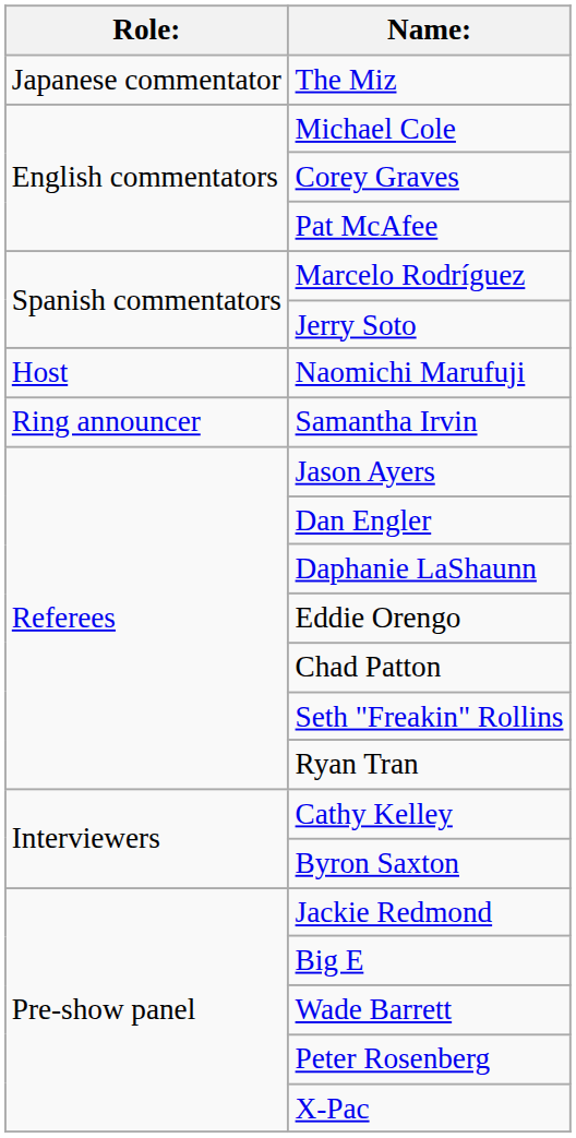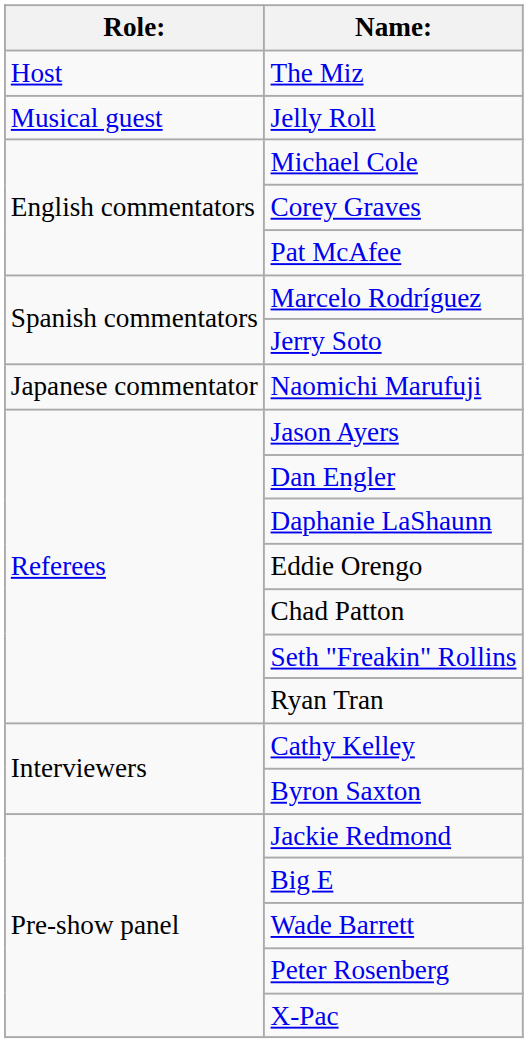 <table class=wikitable style="font-size:90%; margin: 0.5em 0 0.5em 1em; float: right; clear: right;">
 <tr>
 <th>Role:</th>
 <th>Name:</th>
 </tr>
 <tr>
-<td>Japanese commentator</td>
+<td rowspan=1><a href='#'>Host</a></td>
 <td><a href='#'>The Miz</a></td>
+</tr>
+<tr>
+<td><a href='#'>Musical guest</a></td>
+<td><a href='#'>Jelly Roll</a></td>
 </tr>
 <tr>
 <td rowspan=3>English commentators</td>
 <td><a href='#'>Michael Cole</a></td>
 </tr>
 <tr>
 <td><a href='#'>Corey Graves</a></td>
 </tr>
 <tr>
 <td><a href='#'>Pat McAfee</a></td>
 </tr>
 <tr>
 <td rowspan=2>Spanish commentators</td>
 <td><a href='#'>Marcelo Rodríguez</a></td>
 </tr>
 <tr>
 <td><a href='#'>Jerry Soto</a></td>
 </tr>
 <tr>
-<td rowspan=1><a href='#'>Host</a></td>
+<td>Japanese commentator</td>
 <td><a href='#'>Naomichi Marufuji</a></td>
-</tr>
-<tr>
-<td rowspan="1"><a href='#'>Ring announcer</a></td>
-<td><a href='#'>Samantha Irvin</a></td>
 </tr>
 <tr>
 <td rowspan=7><a href='#'>Referees</a></td>
 <td><a href='#'>Jason Ayers</a></td>
 </tr>
 <tr>
 <td><a href='#'>Dan Engler</a></td>
 </tr>
 <tr>
 <td><a href='#'>Daphanie LaShaunn</a></td>
 </tr>
 <tr>
 <td>Eddie Orengo</td>
 </tr>
 <tr>
 <td>Chad Patton</td>
 </tr>
 <tr>
 <td><a href='#'>Seth "Freakin" Rollins</a> </td>
 </tr>
 <tr>
 <td>Ryan Tran</td>
 </tr>
 <tr>
 <td rowspan=2>Interviewers</td>
 <td><a href='#'>Cathy Kelley</a></td>
 </tr>
 <tr>
 <td><a href='#'>Byron Saxton</a></td>
 </tr>
 <tr>
 <td rowspan=5>Pre-show panel</td>
 <td><a href='#'>Jackie Redmond</a></td>
 </tr>
 <tr>
 <td><a href='#'>Big E</a></td>
 </tr>
 <tr>
 <td><a href='#'>Wade Barrett</a></td>
 </tr>
 <tr>
 <td><a href='#'>Peter Rosenberg</a></td>
 </tr>
 <tr>
 <td><a href='#'>X-Pac</a></td>
 </tr>
 </table>
